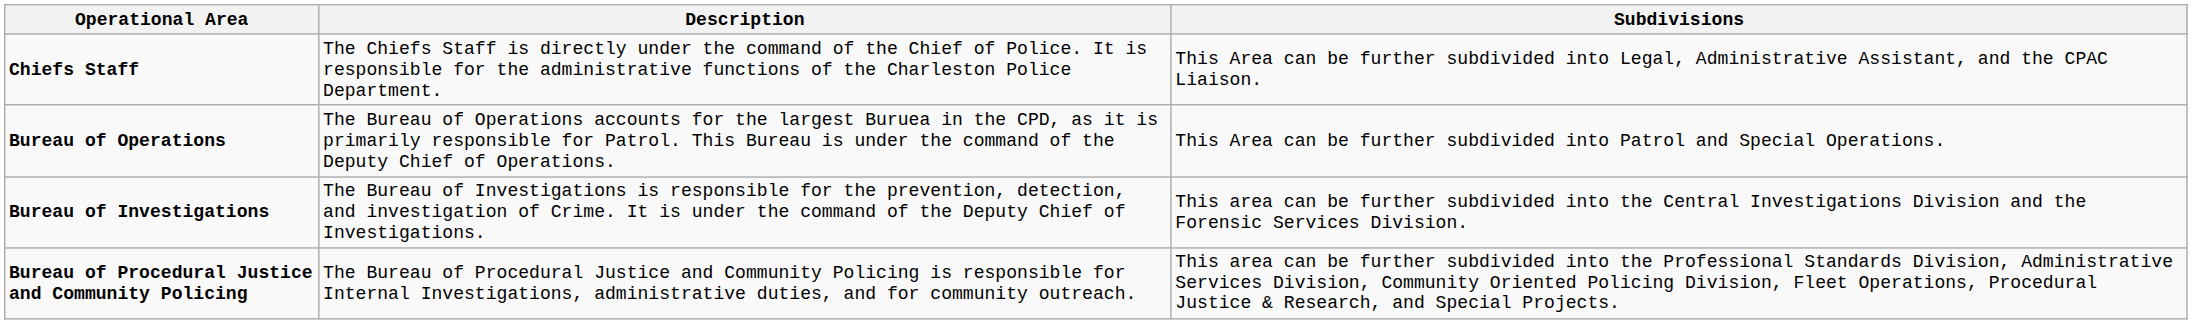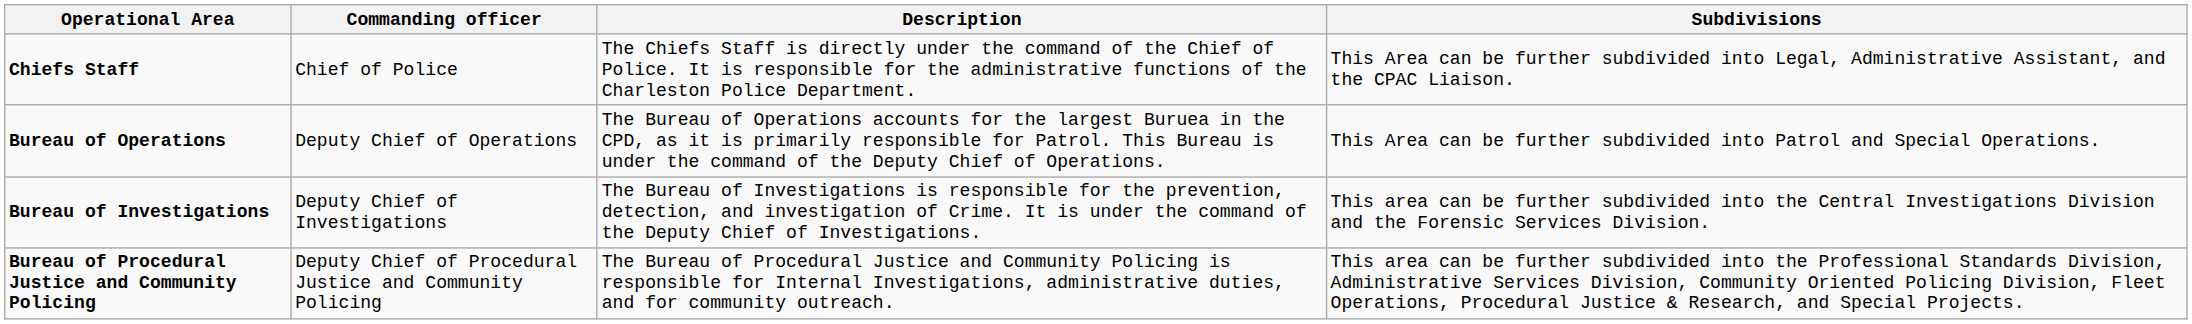 <table class="wikitable sortable">
 <tr>
 <th>Operational Area</th>
+<th>Commanding officer</th>
 <th>Description</th>
 <th>Subdivisions</th>
 </tr>
 <tr>
 <td><strong>Chiefs Staff</strong></td>
+<td>Chief of Police</td>
 <td>The Chiefs Staff is directly under the command of the Chief of Police. It is responsible for the administrative functions of the Charleston Police Department.</td>
 <td>This Area can be further subdivided into Legal, Administrative Assistant, and the CPAC Liaison.</td>
 </tr>
 <tr>
 <td><strong> Bureau of Operations</strong></td>
+<td>Deputy Chief of Operations</td>
 <td>The Bureau of Operations accounts for the largest Buruea in the CPD, as it is primarily responsible for Patrol. This Bureau is under the command of the Deputy Chief of Operations.</td>
 <td>This Area can be further subdivided into Patrol and Special Operations.</td>
 </tr>
 <tr>
 <td><strong>Bureau of Investigations</strong></td>
+<td>Deputy Chief of Investigations</td>
 <td>The Bureau of Investigations is responsible for the prevention, detection, and investigation of Crime. It is under the command of the Deputy Chief of Investigations.</td>
 <td>This area can be further subdivided into the Central Investigations Division and the Forensic Services Division.</td>
 </tr>
 <tr>
 <td><strong>Bureau of Procedural Justice and Community Policing</strong></td>
+<td>Deputy Chief of Procedural Justice and Community Policing</td>
 <td>The Bureau of Procedural Justice and Community Policing is responsible for Internal Investigations, administrative duties, and for community outreach.</td>
 <td>This area can be further subdivided into the Professional Standards Division, Administrative Services Division, Community Oriented Policing Division, Fleet Operations, Procedural Justice & Research, and Special Projects.</td>
 </tr>
 </table>
